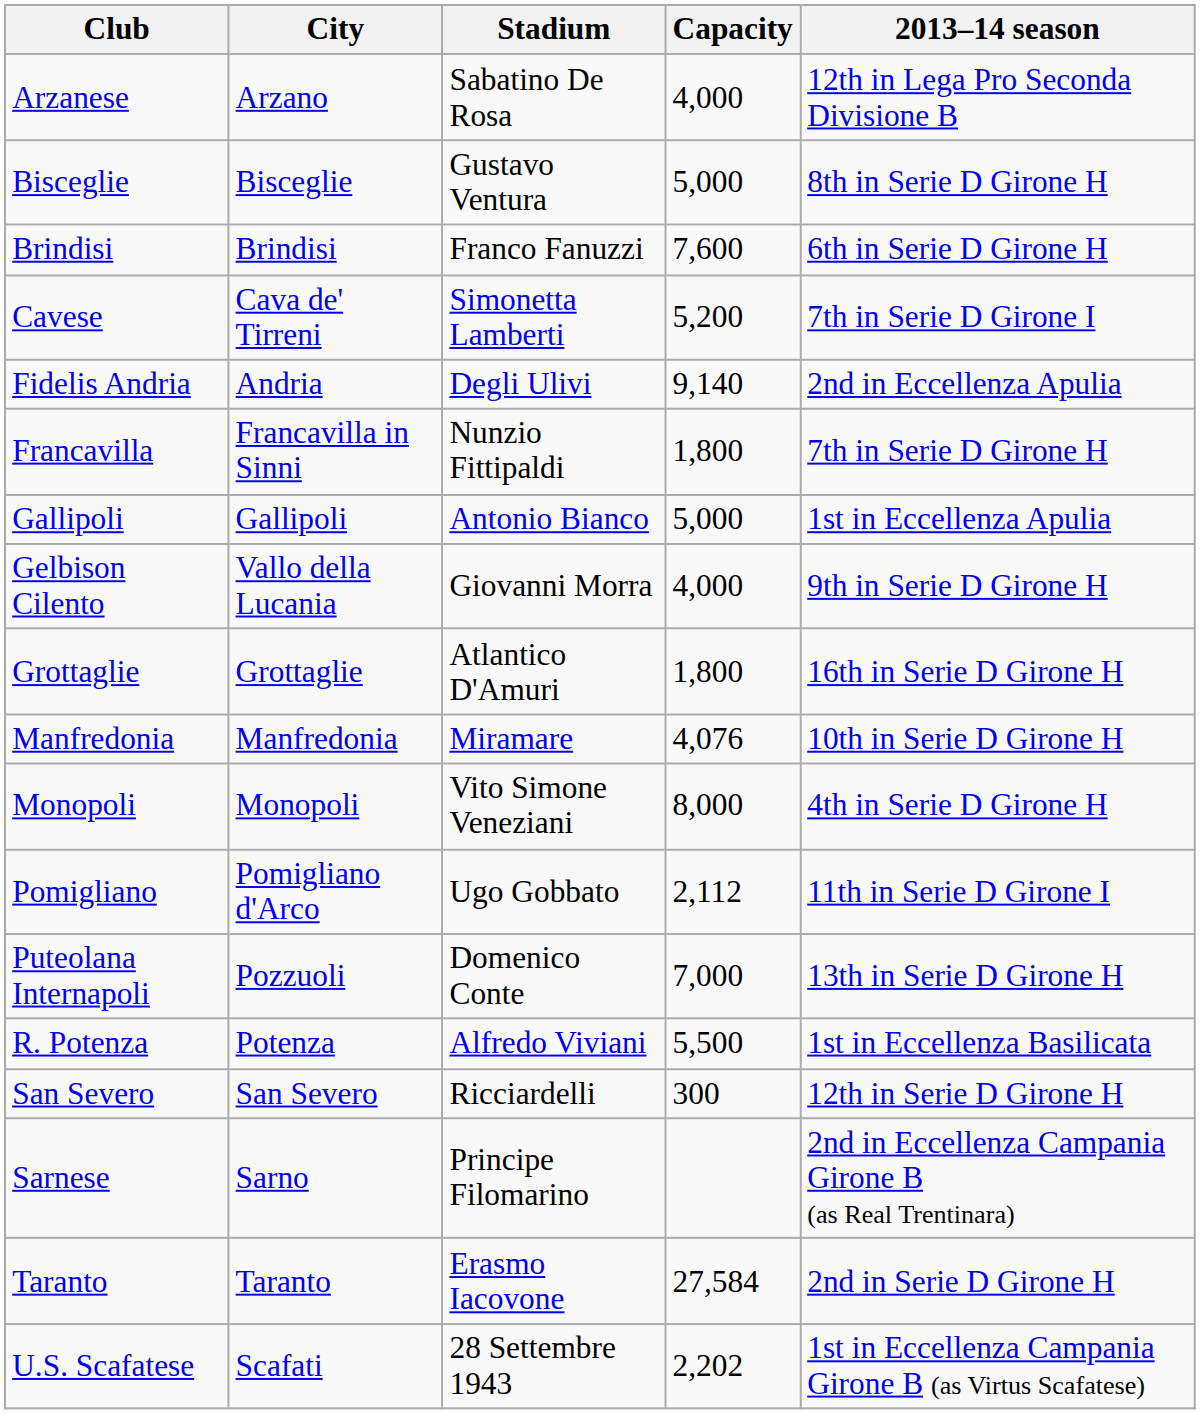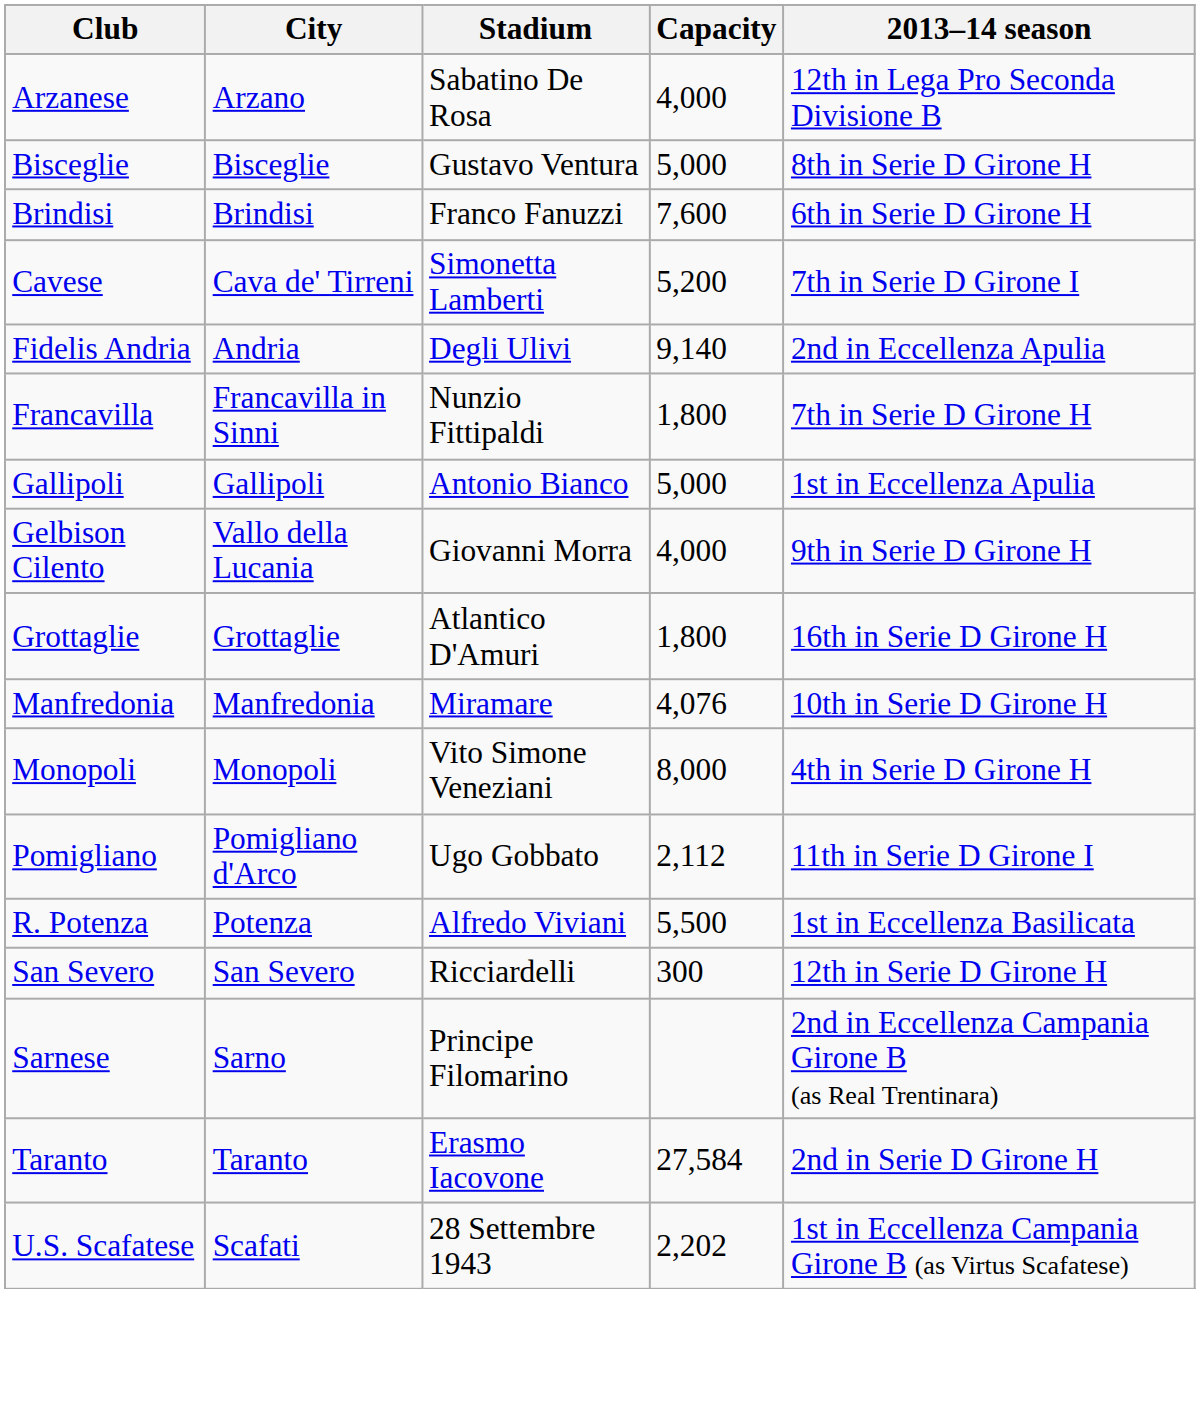 <table class="wikitable sortable">
 <tr>
 <th>Club</th>
 <th>City</th>
 <th>Stadium</th>
 <th>Capacity</th>
 <th>2013–14 season</th>
 </tr>
 <tr>
 <td><a href='#'>Arzanese</a></td>
 <td><a href='#'>Arzano</a></td>
 <td>Sabatino De Rosa</td>
 <td>4,000</td>
 <td><a href='#'>12th in Lega Pro Seconda Divisione B</a></td>
 </tr>
 <tr>
 <td><a href='#'>Bisceglie</a></td>
 <td><a href='#'>Bisceglie</a></td>
 <td>Gustavo Ventura</td>
 <td>5,000</td>
 <td><a href='#'>8th in Serie D Girone H</a></td>
 </tr>
 <tr>
 <td><a href='#'>Brindisi</a></td>
 <td><a href='#'>Brindisi</a></td>
 <td>Franco Fanuzzi</td>
 <td>7,600</td>
 <td><a href='#'>6th in Serie D Girone H</a></td>
 </tr>
 <tr>
 <td><a href='#'>Cavese</a></td>
 <td><a href='#'>Cava de' Tirreni</a></td>
 <td><a href='#'>Simonetta Lamberti</a></td>
 <td>5,200</td>
 <td><a href='#'>7th in Serie D Girone I</a></td>
 </tr>
 <tr>
 <td><a href='#'>Fidelis Andria</a></td>
 <td><a href='#'>Andria</a></td>
 <td><a href='#'>Degli Ulivi</a></td>
 <td>9,140</td>
 <td><a href='#'>2nd in Eccellenza Apulia</a></td>
 </tr>
 <tr>
 <td><a href='#'>Francavilla</a></td>
 <td><a href='#'>Francavilla in Sinni</a></td>
 <td>Nunzio Fittipaldi</td>
 <td>1,800</td>
 <td><a href='#'>7th in Serie D Girone H</a></td>
 </tr>
 <tr>
 <td><a href='#'>Gallipoli</a></td>
 <td><a href='#'>Gallipoli</a></td>
 <td><a href='#'>Antonio Bianco</a></td>
 <td>5,000</td>
 <td><a href='#'>1st in Eccellenza Apulia</a></td>
 </tr>
 <tr>
 <td><a href='#'>Gelbison Cilento</a></td>
 <td><a href='#'>Vallo della Lucania</a></td>
 <td>Giovanni Morra</td>
 <td>4,000</td>
 <td><a href='#'>9th in Serie D Girone H</a></td>
 </tr>
 <tr>
 <td><a href='#'>Grottaglie</a></td>
 <td><a href='#'>Grottaglie</a></td>
 <td>Atlantico D'Amuri</td>
 <td>1,800</td>
 <td><a href='#'>16th in Serie D Girone H</a></td>
 </tr>
 <tr>
 <td><a href='#'>Manfredonia</a></td>
 <td><a href='#'>Manfredonia</a></td>
 <td><a href='#'>Miramare</a></td>
 <td>4,076</td>
 <td><a href='#'>10th in Serie D Girone H</a></td>
 </tr>
 <tr>
 <td><a href='#'>Monopoli</a></td>
 <td><a href='#'>Monopoli</a></td>
 <td>Vito Simone Veneziani</td>
 <td>8,000</td>
 <td><a href='#'>4th in Serie D Girone H</a></td>
 </tr>
 <tr>
 <td><a href='#'>Pomigliano</a></td>
 <td><a href='#'>Pomigliano d'Arco</a></td>
 <td>Ugo Gobbato</td>
 <td>2,112</td>
 <td><a href='#'>11th in Serie D Girone I</a></td>
 </tr>
 <tr>
-<td><a href='#'>Puteolana Internapoli</a></td>
-<td><a href='#'>Pozzuoli</a></td>
-<td>Domenico Conte</td>
-<td>7,000</td>
-<td><a href='#'>13th in Serie D Girone H</a></td>
-</tr>
-<tr>
 <td><a href='#'>R. Potenza</a></td>
 <td><a href='#'>Potenza</a></td>
 <td><a href='#'>Alfredo Viviani</a></td>
 <td>5,500</td>
 <td><a href='#'>1st in Eccellenza Basilicata</a></td>
 </tr>
 <tr>
 <td><a href='#'>San Severo</a></td>
 <td><a href='#'>San Severo</a></td>
 <td>Ricciardelli</td>
 <td>300</td>
 <td><a href='#'>12th in Serie D Girone H</a></td>
 </tr>
 <tr>
 <td><a href='#'>Sarnese</a></td>
 <td><a href='#'>Sarno</a></td>
 <td>Principe Filomarino</td>
 <td></td>
 <td><a href='#'>2nd in Eccellenza Campania Girone B</a><br><small>(as Real Trentinara)</small></td>
 </tr>
 <tr>
 <td><a href='#'>Taranto</a></td>
 <td><a href='#'>Taranto</a></td>
 <td><a href='#'>Erasmo Iacovone</a></td>
 <td>27,584</td>
 <td><a href='#'>2nd in Serie D Girone H</a></td>
 </tr>
 <tr>
 <td><a href='#'>U.S. Scafatese</a></td>
 <td><a href='#'>Scafati</a></td>
 <td>28 Settembre 1943</td>
 <td>2,202</td>
 <td><a href='#'>1st in Eccellenza Campania Girone B</a> <small>(as Virtus Scafatese)</small></td>
 </tr>
 </table>
